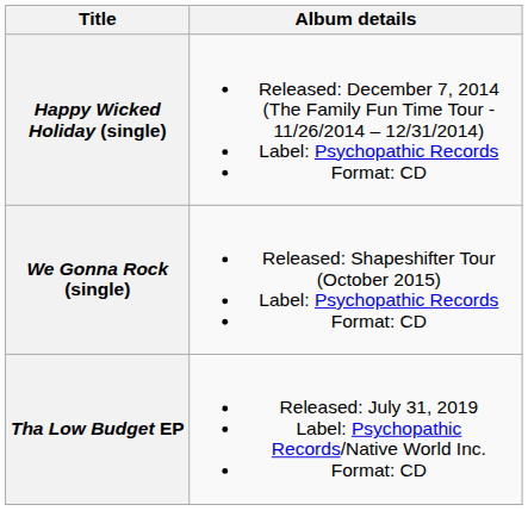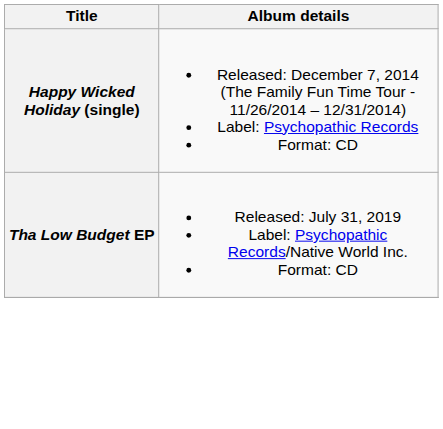 <table class="wikitable plainrowheaders" style="text-align:center;">
 <tr>
 <th scope="col" style="width:9.5em;">Title</th>
 <th scope="col" style="width:17.5em;">Album details</th>
 </tr>
 <tr>
 <th scope="row"><em>Happy Wicked Holiday</em> (single)</th>
 <td><br><ul><li>Released: December 7, 2014 (The Family Fun Time Tour - 11/26/2014 – 12/31/2014)</li><li>Label: <a href='#'>Psychopathic Records</a></li><li>Format: CD</li></ul></td>
 </tr>
 <tr>
-<th scope="row"><em>We Gonna Rock</em> (single)</th>
-<td><br><ul><li>Released: Shapeshifter Tour (October 2015)</li><li>Label: <a href='#'>Psychopathic Records</a></li><li>Format: CD</li></ul></td>
-</tr>
-<tr>
 <th scope="row"><em>Tha Low Budget</em> EP</th>
 <td><br><ul><li>Released: July 31, 2019</li><li>Label: <a href='#'>Psychopathic Records</a>/Native World Inc.</li><li>Format: CD</li></ul></td>
 </tr>
 <tr>
 </tr>
 </table>
